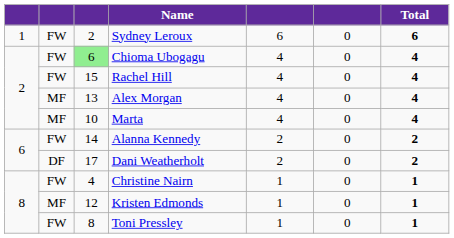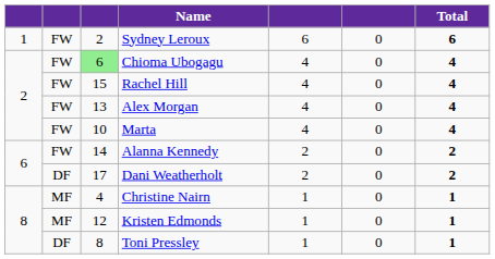 <table class="wikitable" style="text-align:center;">
 <tr>
 <th style="background:#5E299A; color:white; width:35px;"></th>
 <th style="background:#5E299A; color:white; width:35px;"></th>
 <th style="background:#5E299A; color:white; width:35px;"></th>
 <th style="background:#5E299A; color:white; width:160px;">Name</th>
 <th style="background:#5E299A; color:white; width:75px;"></th>
 <th style="background:#5E299A; color:white; width:75px;"></th>
 <th style="background:#5E299A; color:white; width:75px;"><strong>Total</strong></th>
 </tr>
 <tr>
 <td>1</td>
 <td>FW</td>
 <td>2</td>
 <td align=left> <a href='#'>Sydney Leroux</a></td>
 <td>6</td>
 <td>0</td>
 <td><strong>6</strong></td>
 </tr>
 <tr>
 <td rowspan="4">2</td>
 <td>FW</td>
 <td style="background: lightgreen;">6</td>
 <td align=left> <a href='#'>Chioma Ubogagu</a></td>
 <td>4</td>
 <td>0</td>
 <td><strong>4</strong></td>
 </tr>
 <tr>
 <td>FW</td>
 <td>15</td>
 <td align=left> <a href='#'>Rachel Hill</a></td>
 <td>4</td>
 <td>0</td>
 <td><strong>4</strong></td>
 </tr>
 <tr>
-<td>MF</td>
+<td>FW</td>
 <td>13</td>
 <td align=left> <a href='#'>Alex Morgan</a></td>
 <td>4</td>
 <td>0</td>
 <td><strong>4</strong></td>
 </tr>
 <tr>
-<td>MF</td>
+<td>FW</td>
 <td>10</td>
 <td align=left> <a href='#'>Marta</a></td>
 <td>4</td>
 <td>0</td>
 <td><strong>4</strong></td>
 </tr>
 <tr>
 <td rowspan="2">6</td>
 <td>FW</td>
 <td>14</td>
 <td align=left> <a href='#'>Alanna Kennedy</a></td>
 <td>2</td>
 <td>0</td>
 <td><strong>2</strong></td>
 </tr>
 <tr>
 <td>DF</td>
 <td>17</td>
 <td align=left> <a href='#'>Dani Weatherholt</a></td>
 <td>2</td>
 <td>0</td>
 <td><strong>2</strong></td>
 </tr>
 <tr>
 <td rowspan="4">8</td>
-<td>FW</td>
+<td>MF</td>
 <td>4</td>
 <td align="left"> <a href='#'>Christine Nairn</a></td>
 <td>1</td>
 <td>0</td>
 <td><strong>1</strong></td>
 </tr>
 <tr>
 <td>MF</td>
 <td>12</td>
 <td align=left> <a href='#'>Kristen Edmonds</a></td>
 <td>1</td>
 <td>0</td>
 <td><strong>1</strong></td>
 </tr>
 <tr>
-<td>FW</td>
+<td>DF</td>
 <td>8</td>
 <td align=left> <a href='#'>Toni Pressley</a></td>
 <td>1</td>
 <td>0</td>
 <td><strong>1</strong></td>
 </tr>
 </table>
